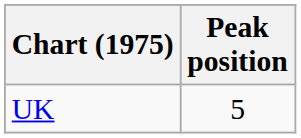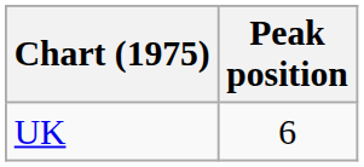 <table class="wikitable">
 <tr>
 <th>Chart (1975)</th>
 <th>Peak<br>position</th>
 </tr>
 <tr>
 <td><a href='#'>UK</a></td>
-<td style="text-align:center;">5</td>
+<td style="text-align:center;">6</td>
 </tr>
 </table>
